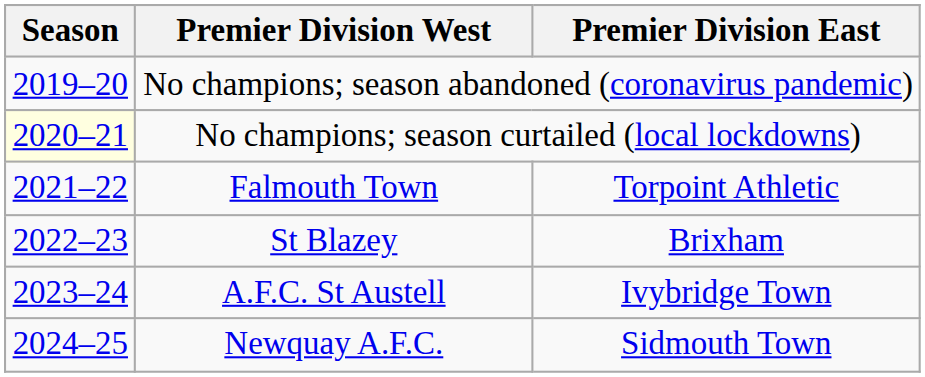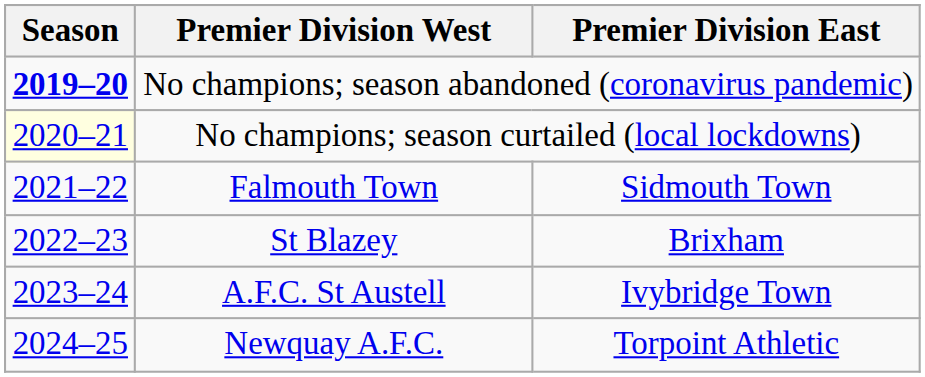 <table class="wikitable" style="text-align: center">
 <tr>
 <th>Season</th>
 <th>Premier Division West</th>
 <th>Premier Division East</th>
 </tr>
 <tr>
-<td><a href='#'>2019–20</a></td>
+<td><strong><a href='#'>2019–20</a></strong></td>
 <td colspan=2>No champions; season abandoned (<a href='#'>coronavirus pandemic</a>)</td>
 </tr>
 <tr>
 <td style="background: lightyellow;"><a href='#'>2020–21</a></td>
 <td colspan=2>No champions; season curtailed (<a href='#'>local lockdowns</a>)</td>
 </tr>
 <tr>
 <td><a href='#'>2021–22</a></td>
 <td><a href='#'>Falmouth Town</a></td>
-<td><a href='#'>Torpoint Athletic</a></td>
+<td><a href='#'>Sidmouth Town</a></td>
 </tr>
 <tr>
 <td><a href='#'>2022–23</a></td>
 <td><a href='#'>St Blazey</a></td>
 <td><a href='#'>Brixham</a></td>
 </tr>
 <tr>
 <td><a href='#'>2023–24</a></td>
 <td><a href='#'>A.F.C. St Austell</a></td>
 <td><a href='#'>Ivybridge Town</a></td>
 </tr>
 <tr>
 <td><a href='#'>2024–25</a></td>
 <td><a href='#'>Newquay A.F.C.</a></td>
-<td><a href='#'>Sidmouth Town</a></td>
+<td><a href='#'>Torpoint Athletic</a></td>
 </tr>
 </table>
